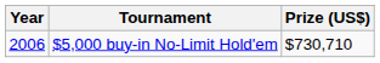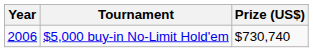 <table class="wikitable">
 <tr>
 <th>Year</th>
 <th>Tournament</th>
 <th>Prize (US$)</th>
 </tr>
 <tr>
 <td><a href='#'>2006</a></td>
 <td><a href='#'>$5,000 buy-in No-Limit Hold'em</a></td>
-<td>$730,710</td>
+<td>$730,740</td>
 </tr>
 </table>
